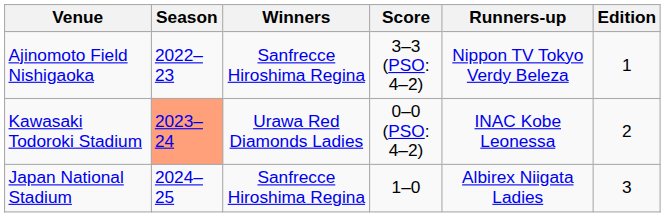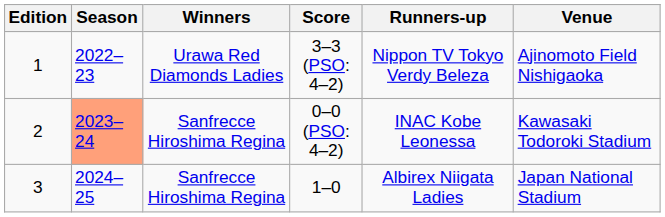 <table class="wikitable">
 <tr style="background:#f0f6fa;">
-<th><strong>Venue</strong></th>
+<th><strong>Edition</strong></th>
 <th><strong>Season</strong></th>
 <th><strong>Winners</strong></th>
 <th><strong>Score</strong></th>
 <th><strong>Runners-up</strong></th>
-<th><strong>Edition</strong></th>
+<th><strong>Venue</strong></th>
 </tr>
 <tr>
-<td><a href='#'>Ajinomoto Field Nishigaoka</a></td>
+<td style=text-align:center>1</td>
 <td><a href='#'>2022–23</a></td>
-<td style=text-align:center><a href='#'>Sanfrecce Hiroshima Regina</a></td>
+<td style=text-align:center><a href='#'>Urawa Red Diamonds Ladies</a></td>
 <td style=text-align:center>3–3<br>(<a href='#'>PSO</a>: 4–2)</td>
 <td style=text-align:center><a href='#'>Nippon TV Tokyo Verdy Beleza</a></td>
-<td style=text-align:center>1</td>
+<td><a href='#'>Ajinomoto Field Nishigaoka</a></td>
 </tr>
 <tr>
-<td><a href='#'>Kawasaki Todoroki Stadium</a></td>
+<td style=text-align:center>2</td>
 <td style="background: lightsalmon;"><a href='#'>2023–24</a></td>
-<td style=text-align:center><a href='#'>Urawa Red Diamonds Ladies</a></td>
+<td style=text-align:center><a href='#'>Sanfrecce Hiroshima Regina</a></td>
 <td style=text-align:center>0–0<br>(<a href='#'>PSO</a>: 4–2)</td>
 <td style=text-align:center><a href='#'>INAC Kobe Leonessa</a></td>
-<td style=text-align:center>2</td>
+<td><a href='#'>Kawasaki Todoroki Stadium</a></td>
 </tr>
 <tr>
-<td><a href='#'>Japan National Stadium</a></td>
+<td style=text-align:center>3</td>
 <td><a href='#'>2024–25</a></td>
 <td style=text-align:center><a href='#'>Sanfrecce Hiroshima Regina</a></td>
 <td style=text-align:center>1–0</td>
 <td style=text-align:center><a href='#'>Albirex Niigata Ladies</a></td>
-<td style=text-align:center>3</td>
+<td><a href='#'>Japan National Stadium</a></td>
 </tr>
 </table>
